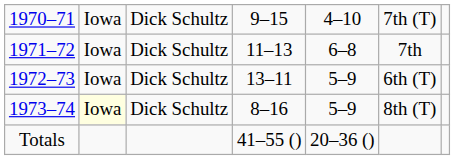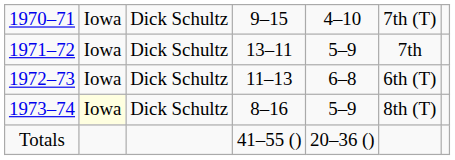 <table class="wikitable" style="text-align:center">
 <tr>
 <td><a href='#'>1970–71</a></td>
 <td>Iowa</td>
 <td>Dick Schultz</td>
 <td>9–15</td>
 <td>4–10</td>
 <td>7th (T)</td>
 <td></td>
 </tr>
 <tr>
 <td><a href='#'>1971–72</a></td>
 <td>Iowa</td>
 <td>Dick Schultz</td>
-<td>11–13</td>
-<td>6–8</td>
+<td>13–11</td>
+<td>5–9</td>
 <td>7th</td>
 <td></td>
 </tr>
 <tr>
 <td><a href='#'>1972–73</a></td>
 <td>Iowa</td>
 <td>Dick Schultz</td>
-<td>13–11</td>
-<td>5–9</td>
+<td>11–13</td>
+<td>6–8</td>
 <td>6th (T)</td>
 <td></td>
 </tr>
 <tr>
 <td><a href='#'>1973–74</a></td>
 <td style="background: lightyellow;">Iowa</td>
 <td>Dick Schultz</td>
 <td>8–16</td>
 <td>5–9</td>
 <td>8th (T)</td>
 <td></td>
 </tr>
 <tr>
 <td>Totals</td>
 <td></td>
 <td></td>
 <td>41–55 ()</td>
 <td>20–36 ()</td>
 <td></td>
 <td></td>
 </tr>
 </table>
